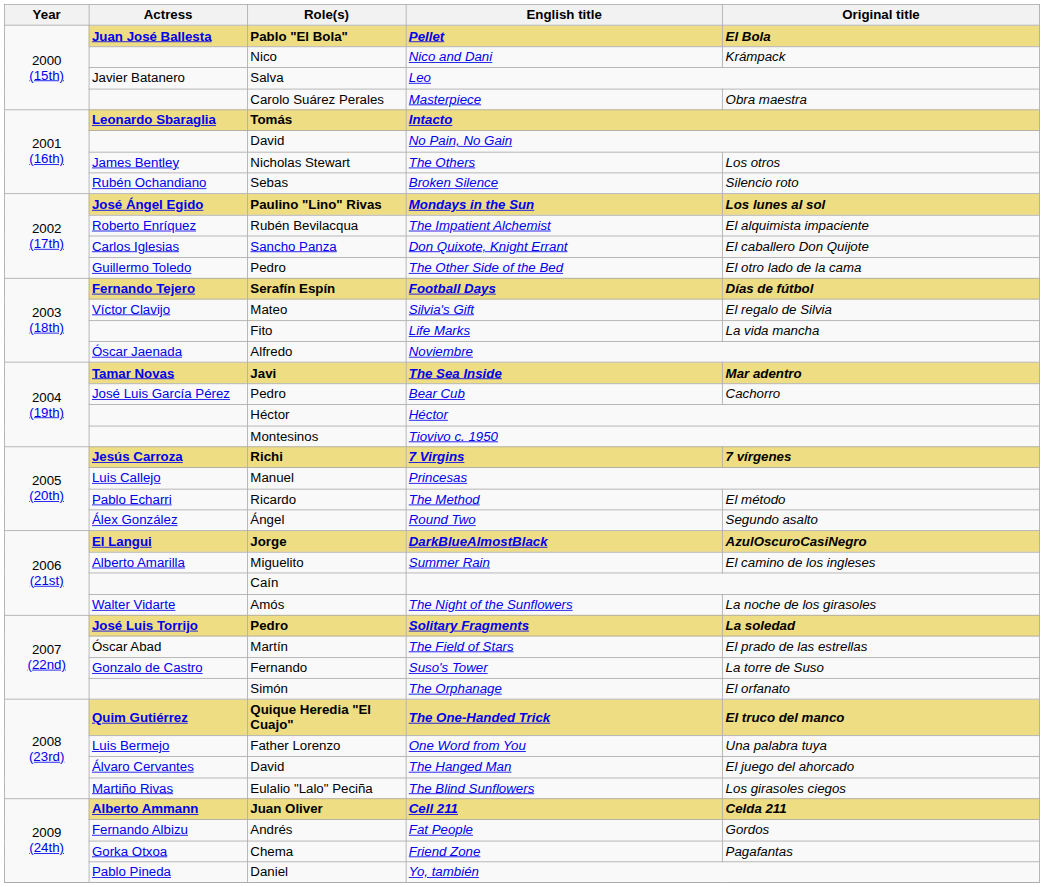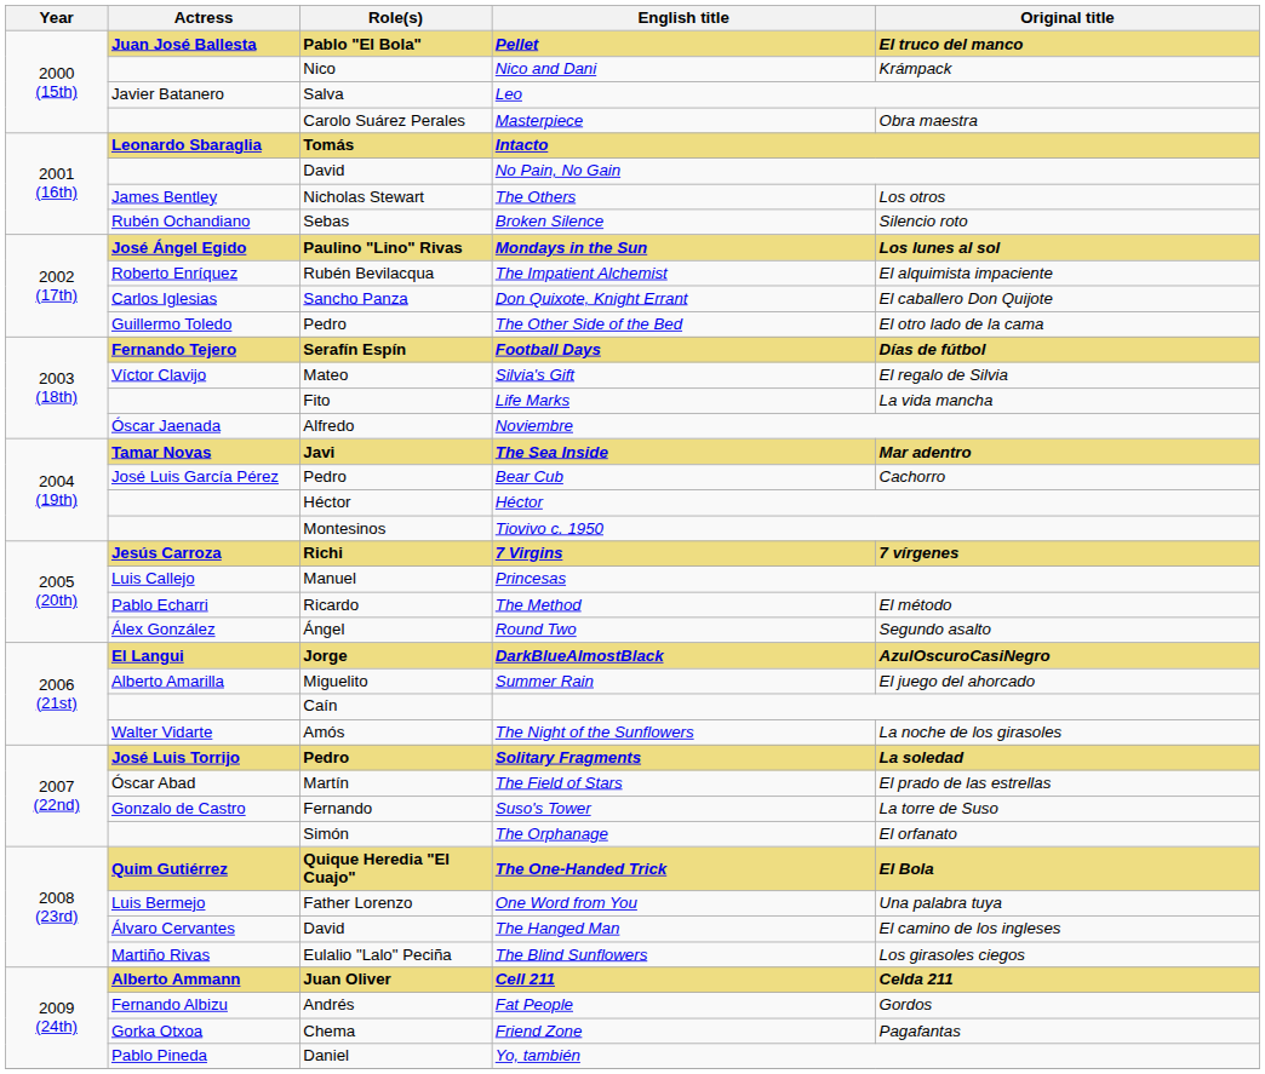 <table class="wikitable sortable" style="text-align:left;">
 <tr>
 <th scope="col" style="width:8%;">Year</th>
 <th scope="col" style="width:15%;">Actress</th>
 <th scope="col" style="width:15%;">Role(s)</th>
 <th scope="col" style="width:30%;">English title</th>
 <th scope="col" style="width:30%;">Original title</th>
 </tr>
 <tr>
 <td rowspan="4" style="text-align:center;">2000<br><a href='#'>(15th)</a></td>
 <td style="background:#eedd82;"><strong><a href='#'>Juan José Ballesta</a></strong></td>
 <td style="background:#eedd82;"><strong>Pablo "El Bola"</strong></td>
 <td style="background:#eedd82;"><strong><em><a href='#'>Pellet</a></em></strong></td>
-<td style="background:#eedd82;"><strong><em>El Bola</em></strong></td>
+<td style="background:#eedd82;"><strong><em>El truco del manco</em></strong></td>
 </tr>
 <tr>
 <td></td>
 <td>Nico</td>
 <td><em><a href='#'>Nico and Dani</a></em></td>
 <td><em>Krámpack</em></td>
 </tr>
 <tr>
 <td>Javier Batanero</td>
 <td>Salva</td>
 <td colspan="2"><em><a href='#'>Leo</a></em></td>
 </tr>
 <tr>
 <td></td>
 <td>Carolo Suárez Perales</td>
 <td><em><a href='#'>Masterpiece</a></em></td>
 <td><em>Obra maestra</em></td>
 </tr>
 <tr>
 <td rowspan="4" style="text-align:center;">2001<br><a href='#'>(16th)</a></td>
 <td style="background:#eedd82;"><strong><a href='#'>Leonardo Sbaraglia</a></strong></td>
 <td style="background:#eedd82;"><strong>Tomás</strong></td>
 <td colspan="2" style="background:#eedd82;"><strong><em><a href='#'>Intacto</a></em></strong></td>
 </tr>
 <tr>
 <td></td>
 <td>David</td>
 <td colspan="2"><em><a href='#'>No Pain, No Gain</a></em></td>
 </tr>
 <tr>
 <td><a href='#'>James Bentley</a></td>
 <td>Nicholas Stewart</td>
 <td><em><a href='#'>The Others</a></em></td>
 <td><em>Los otros</em></td>
 </tr>
 <tr>
 <td><a href='#'>Rubén Ochandiano</a></td>
 <td>Sebas</td>
 <td><em><a href='#'>Broken Silence</a></em></td>
 <td><em>Silencio roto</em></td>
 </tr>
 <tr>
 <td rowspan="4" style="text-align:center;">2002<br><a href='#'>(17th)</a></td>
 <td style="background:#eedd82;"><strong><a href='#'>José Ángel Egido</a></strong></td>
 <td style="background:#eedd82;"><strong>Paulino "Lino" Rivas</strong></td>
 <td style="background:#eedd82;"><strong><em><a href='#'>Mondays in the Sun</a></em></strong></td>
 <td style="background:#eedd82;"><strong><em>Los lunes al sol</em></strong></td>
 </tr>
 <tr>
 <td><a href='#'>Roberto Enríquez</a></td>
 <td>Rubén Bevilacqua</td>
 <td><em><a href='#'>The Impatient Alchemist</a></em></td>
 <td><em>El alquimista impaciente</em></td>
 </tr>
 <tr>
 <td><a href='#'>Carlos Iglesias</a></td>
 <td><a href='#'>Sancho Panza</a></td>
 <td><em><a href='#'>Don Quixote, Knight Errant</a></em></td>
 <td><em>El caballero Don Quijote</em></td>
 </tr>
 <tr>
 <td><a href='#'>Guillermo Toledo</a></td>
 <td>Pedro</td>
 <td><em><a href='#'>The Other Side of the Bed</a></em></td>
 <td><em>El otro lado de la cama</em></td>
 </tr>
 <tr>
 <td rowspan="4" style="text-align:center;">2003<br><a href='#'>(18th)</a></td>
 <td style="background:#eedd82;"><strong><a href='#'>Fernando Tejero</a></strong></td>
 <td style="background:#eedd82;"><strong>Serafín Espín</strong></td>
 <td style="background:#eedd82;"><strong><em><a href='#'>Football Days</a></em></strong></td>
 <td style="background:#eedd82;"><strong><em>Días de fútbol</em></strong></td>
 </tr>
 <tr>
 <td><a href='#'>Víctor Clavijo</a></td>
 <td>Mateo</td>
 <td><em><a href='#'>Silvia's Gift</a></em></td>
 <td><em>El regalo de Silvia</em></td>
 </tr>
 <tr>
 <td></td>
 <td>Fito</td>
 <td><em><a href='#'>Life Marks</a></em></td>
 <td><em>La vida mancha</em></td>
 </tr>
 <tr>
 <td><a href='#'>Óscar Jaenada</a></td>
 <td>Alfredo</td>
 <td colspan="2"><em><a href='#'>Noviembre</a></em></td>
 </tr>
 <tr>
 <td rowspan="4" style="text-align:center;">2004<br><a href='#'>(19th)</a></td>
 <td style="background:#eedd82;"><strong><a href='#'>Tamar Novas</a></strong></td>
 <td style="background:#eedd82;"><strong>Javi</strong></td>
 <td style="background:#eedd82;"><strong><em><a href='#'>The Sea Inside</a></em></strong></td>
 <td style="background:#eedd82;"><strong><em>Mar adentro</em></strong></td>
 </tr>
 <tr>
 <td><a href='#'>José Luis García Pérez</a></td>
 <td>Pedro</td>
 <td><em><a href='#'>Bear Cub</a></em></td>
 <td><em>Cachorro</em></td>
 </tr>
 <tr>
 <td></td>
 <td>Héctor</td>
 <td colspan="2"><em><a href='#'>Héctor</a></em></td>
 </tr>
 <tr>
 <td></td>
 <td>Montesinos</td>
 <td colspan="2"><em><a href='#'>Tiovivo c. 1950</a></em></td>
 </tr>
 <tr>
 <td rowspan="4" style="text-align:center;">2005<br><a href='#'>(20th)</a></td>
 <td style="background:#eedd82;"><strong><a href='#'>Jesús Carroza</a></strong></td>
 <td style="background:#eedd82;"><strong>Richi</strong></td>
 <td style="background:#eedd82;"><strong><em><a href='#'>7 Virgins</a></em></strong></td>
 <td style="background:#eedd82;"><strong><em>7 vírgenes</em></strong></td>
 </tr>
 <tr>
 <td><a href='#'>Luis Callejo</a></td>
 <td>Manuel</td>
 <td colspan="2"><em><a href='#'>Princesas</a></em></td>
 </tr>
 <tr>
 <td><a href='#'>Pablo Echarri</a></td>
 <td>Ricardo</td>
 <td><em><a href='#'>The Method</a></em></td>
 <td><em>El método</em></td>
 </tr>
 <tr>
 <td><a href='#'>Álex González</a></td>
 <td>Ángel</td>
 <td><em><a href='#'>Round Two</a></em></td>
 <td><em>Segundo asalto</em></td>
 </tr>
 <tr>
 <td rowspan="4" style="text-align:center;">2006<br><a href='#'>(21st)</a></td>
 <td style="background:#eedd82;"><strong><a href='#'>El Langui</a></strong></td>
 <td style="background:#eedd82;"><strong>Jorge</strong></td>
 <td style="background:#eedd82;"><strong><em><a href='#'>DarkBlueAlmostBlack</a></em></strong></td>
 <td style="background:#eedd82;"><strong><em>AzulOscuroCasiNegro</em></strong></td>
 </tr>
 <tr>
 <td><a href='#'>Alberto Amarilla</a></td>
 <td>Miguelito</td>
 <td><em><a href='#'>Summer Rain</a></em></td>
-<td><em>El camino de los ingleses</em></td>
+<td><em>El juego del ahorcado</em></td>
 </tr>
 <tr>
 <td></td>
 <td>Caín</td>
 <td colspan="2"><em></em></td>
 </tr>
 <tr>
 <td><a href='#'>Walter Vidarte</a></td>
 <td>Amós</td>
 <td><em><a href='#'>The Night of the Sunflowers</a></em></td>
 <td><em>La noche de los girasoles</em></td>
 </tr>
 <tr>
 <td rowspan="4" style="text-align:center;">2007<br><a href='#'>(22nd)</a></td>
 <td style="background:#eedd82;"><strong><a href='#'>José Luis Torrijo</a></strong></td>
 <td style="background:#eedd82;"><strong>Pedro</strong></td>
 <td style="background:#eedd82;"><strong><em><a href='#'>Solitary Fragments</a></em></strong></td>
 <td style="background:#eedd82;"><strong><em>La soledad</em></strong></td>
 </tr>
 <tr>
 <td>Óscar Abad</td>
 <td>Martín</td>
 <td><em><a href='#'>The Field of Stars</a></em></td>
 <td><em>El prado de las estrellas</em></td>
 </tr>
 <tr>
 <td><a href='#'>Gonzalo de Castro</a></td>
 <td>Fernando</td>
 <td><em><a href='#'>Suso's Tower</a></em></td>
 <td><em>La torre de Suso</em></td>
 </tr>
 <tr>
 <td></td>
 <td>Simón</td>
 <td><em><a href='#'>The Orphanage</a></em></td>
 <td><em>El orfanato</em></td>
 </tr>
 <tr>
 <td rowspan="4" style="text-align:center;">2008<br><a href='#'>(23rd)</a></td>
 <td style="background:#eedd82;"><strong><a href='#'>Quim Gutiérrez</a></strong></td>
 <td style="background:#eedd82;"><strong>Quique Heredia "El Cuajo"</strong></td>
 <td style="background:#eedd82;"><strong><em><a href='#'>The One-Handed Trick</a></em></strong></td>
-<td style="background:#eedd82;"><strong><em>El truco del manco</em></strong></td>
+<td style="background:#eedd82;"><strong><em>El Bola</em></strong></td>
 </tr>
 <tr>
 <td><a href='#'>Luis Bermejo</a></td>
 <td>Father Lorenzo</td>
 <td><em><a href='#'>One Word from You</a></em></td>
 <td><em>Una palabra tuya</em></td>
 </tr>
 <tr>
 <td><a href='#'>Álvaro Cervantes</a></td>
 <td>David</td>
 <td><em><a href='#'>The Hanged Man</a></em></td>
-<td><em>El juego del ahorcado</em></td>
+<td><em>El camino de los ingleses</em></td>
 </tr>
 <tr>
 <td><a href='#'>Martiño Rivas</a></td>
 <td>Eulalio "Lalo" Peciña</td>
 <td><em><a href='#'>The Blind Sunflowers</a></em></td>
 <td><em>Los girasoles ciegos</em></td>
 </tr>
 <tr>
 <td rowspan="4" style="text-align:center;">2009<br><a href='#'>(24th)</a></td>
 <td style="background:#eedd82;"><strong><a href='#'>Alberto Ammann</a></strong></td>
 <td style="background:#eedd82;"><strong>Juan Oliver</strong></td>
 <td style="background:#eedd82;"><strong><em><a href='#'>Cell 211</a></em></strong></td>
 <td style="background:#eedd82;"><strong><em>Celda 211</em></strong></td>
 </tr>
 <tr>
 <td><a href='#'>Fernando Albizu</a></td>
 <td>Andrés</td>
 <td><em><a href='#'>Fat People</a></em></td>
 <td><em>Gordos</em></td>
 </tr>
 <tr>
 <td><a href='#'>Gorka Otxoa</a></td>
 <td>Chema</td>
 <td><em><a href='#'>Friend Zone</a></em></td>
 <td><em>Pagafantas</em></td>
 </tr>
 <tr>
 <td><a href='#'>Pablo Pineda</a></td>
 <td>Daniel</td>
 <td colspan="2"><em><a href='#'>Yo, también</a></em></td>
 </tr>
 <tr>
 </tr>
 </table>
